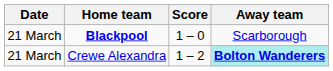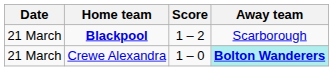 <table class="wikitable" style="text-align: center">
 <tr>
 <th>Date</th>
 <th>Home team</th>
 <th>Score</th>
 <th>Away team</th>
 </tr>
 <tr>
 <td>21 March</td>
 <td><strong><a href='#'>Blackpool</a></strong></td>
-<td>1 – 0</td>
+<td>1 – 2</td>
 <td><a href='#'>Scarborough</a></td>
 </tr>
 <tr>
 <td>21 March</td>
 <td><a href='#'>Crewe Alexandra</a></td>
-<td>1 – 2</td>
+<td>1 – 0</td>
 <td style="background: paleturquoise;"><strong><a href='#'>Bolton Wanderers</a></strong></td>
 </tr>
 </table>
